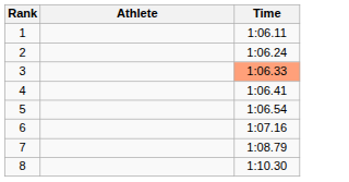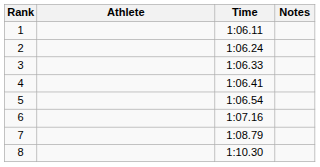 <table class="wikitable" style="text-align:center">
 <tr>
 <th width=40>Rank</th>
 <th width=250>Athlete</th>
 <th width=80>Time</th>
+<th width=50>Notes</th>
 </tr>
 <tr>
 <td>1</td>
 <td align=left></td>
 <td>1:06.11</td>
+<td></td>
 </tr>
 <tr>
 <td>2</td>
 <td align=left></td>
 <td>1:06.24</td>
+<td></td>
 </tr>
 <tr>
 <td>3</td>
 <td align=left></td>
-<td style="background: lightsalmon;">1:06.33</td>
+<td>1:06.33</td>
+<td></td>
 </tr>
 <tr>
 <td>4</td>
 <td align=left></td>
 <td>1:06.41</td>
+<td></td>
 </tr>
 <tr>
 <td>5</td>
 <td align=left></td>
 <td>1:06.54</td>
+<td></td>
 </tr>
 <tr>
 <td>6</td>
 <td align=left></td>
 <td>1:07.16</td>
+<td></td>
 </tr>
 <tr>
 <td>7</td>
 <td align=left></td>
 <td>1:08.79</td>
+<td></td>
 </tr>
 <tr>
 <td>8</td>
 <td align=left></td>
 <td>1:10.30</td>
+<td></td>
 </tr>
 </table>
